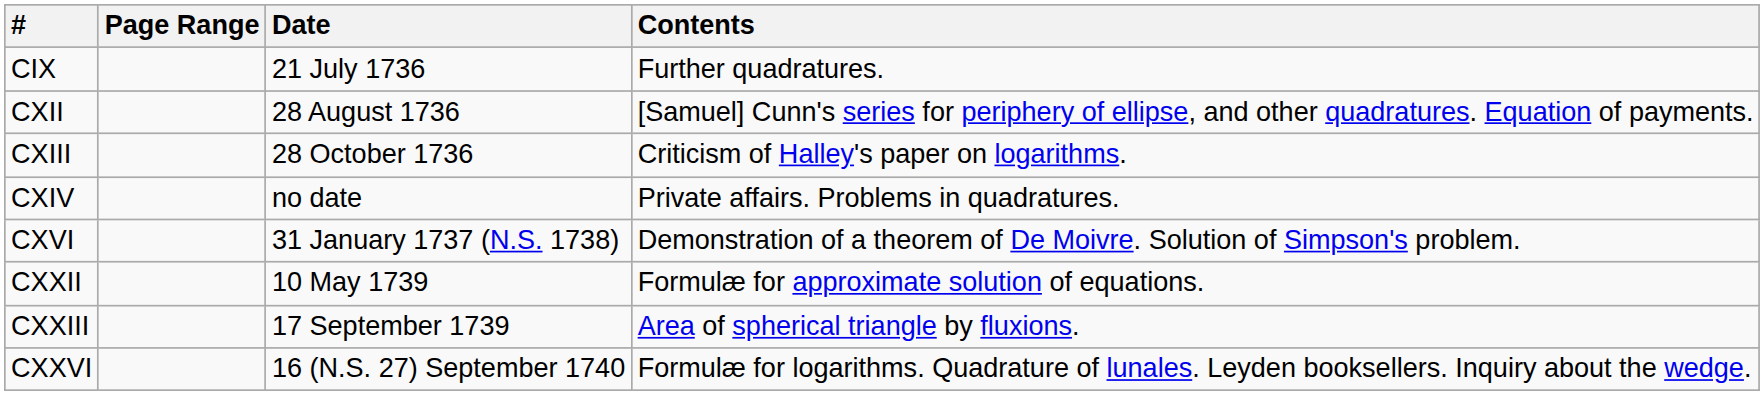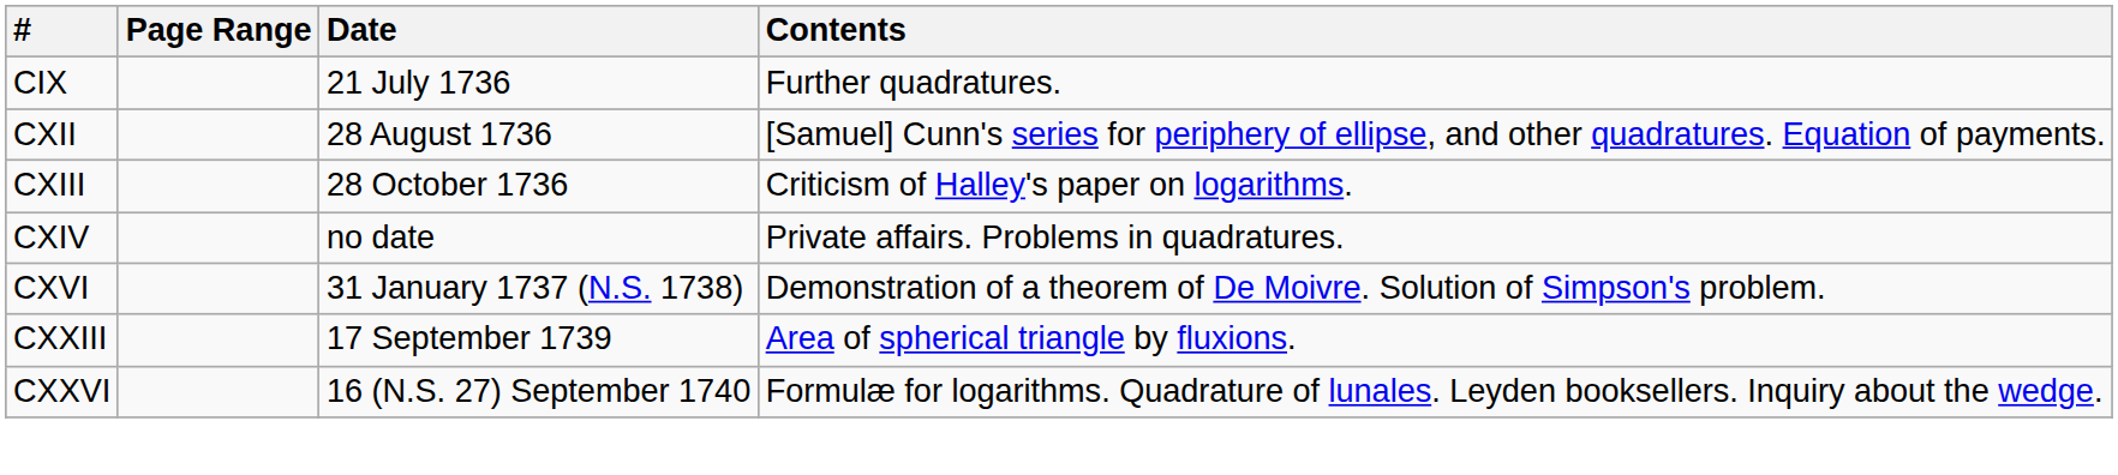 <table class="wikitable">
 <tr>
 <th style="text-align:left;">#</th>
 <th>Page Range</th>
 <th style="text-align:left;">Date</th>
 <th style="text-align:left;">Contents</th>
 </tr>
 <tr>
 <td>CIX</td>
 <td></td>
 <td>21 July 1736</td>
 <td>Further quadratures.</td>
 </tr>
 <tr>
 <td>CXII</td>
 <td></td>
 <td>28 August 1736</td>
 <td>[Samuel] Cunn's <a href='#'>series</a> for <a href='#'>periphery of ellipse</a>, and other <a href='#'>quadratures</a>. <a href='#'>Equation</a> of payments.</td>
 </tr>
 <tr>
 <td>CXIII</td>
 <td></td>
 <td>28 October 1736</td>
 <td>Criticism of <a href='#'>Halley</a>'s paper on <a href='#'>logarithms</a>.</td>
 </tr>
 <tr>
 <td>CXIV</td>
 <td></td>
 <td>no date</td>
 <td>Private affairs. Problems in quadratures.</td>
 </tr>
 <tr>
 <td>CXVI</td>
 <td></td>
 <td>31 January 1737 (<a href='#'>N.S.</a> 1738)</td>
 <td>Demonstration of a theorem of <a href='#'>De Moivre</a>. Solution of <a href='#'>Simpson's</a> problem.</td>
 </tr>
 <tr>
-<td>CXXII</td>
-<td></td>
-<td>10 May 1739</td>
-<td>Formulæ for <a href='#'>approximate solution</a> of equations.</td>
-</tr>
-<tr>
 <td>CXXIII</td>
 <td></td>
 <td>17 September 1739</td>
 <td><a href='#'>Area</a> of <a href='#'>spherical triangle</a> by <a href='#'>fluxions</a>.</td>
 </tr>
 <tr>
 <td>CXXVI</td>
 <td></td>
 <td>16 (N.S. 27) September 1740</td>
 <td>Formulæ for logarithms. Quadrature of <a href='#'>lunales</a>. Leyden booksellers. Inquiry about the <a href='#'>wedge</a>.</td>
 </tr>
 </table>
